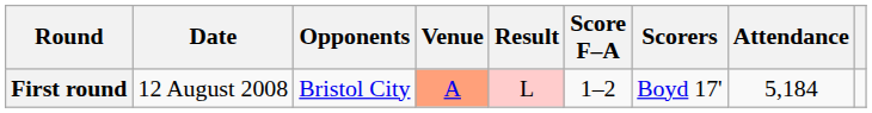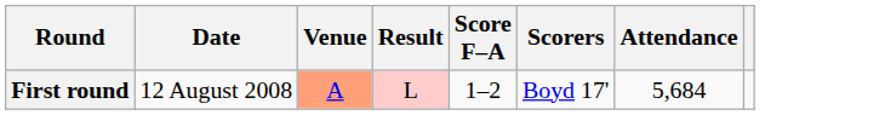 <table class="wikitable plainrowheaders" style="text-align:center">
 <tr>
 <th scope="col">Round</th>
 <th scope="col">Date</th>
-<th scope="col">Opponents</th>
 <th scope="col">Venue</th>
 <th scope="col">Result</th>
 <th scope="col">Score<br>F–A</th>
 <th scope="col" class="unsortable">Scorers</th>
 <th scope="col">Attendance</th>
 <th scope="col" class="unsortable"></th>
 </tr>
 <tr>
 <th scope="row">First round</th>
 <td>12 August 2008</td>
-<td><a href='#'>Bristol City</a></td>
 <td style="background: lightsalmon;"><a href='#'>A</a></td>
 <td style=background-color:#FFCCCC>L</td>
 <td>1–2</td>
 <td align="left"><a href='#'>Boyd</a> 17'</td>
-<td>5,184</td>
+<td>5,684</td>
 <td></td>
 </tr>
 </table>
